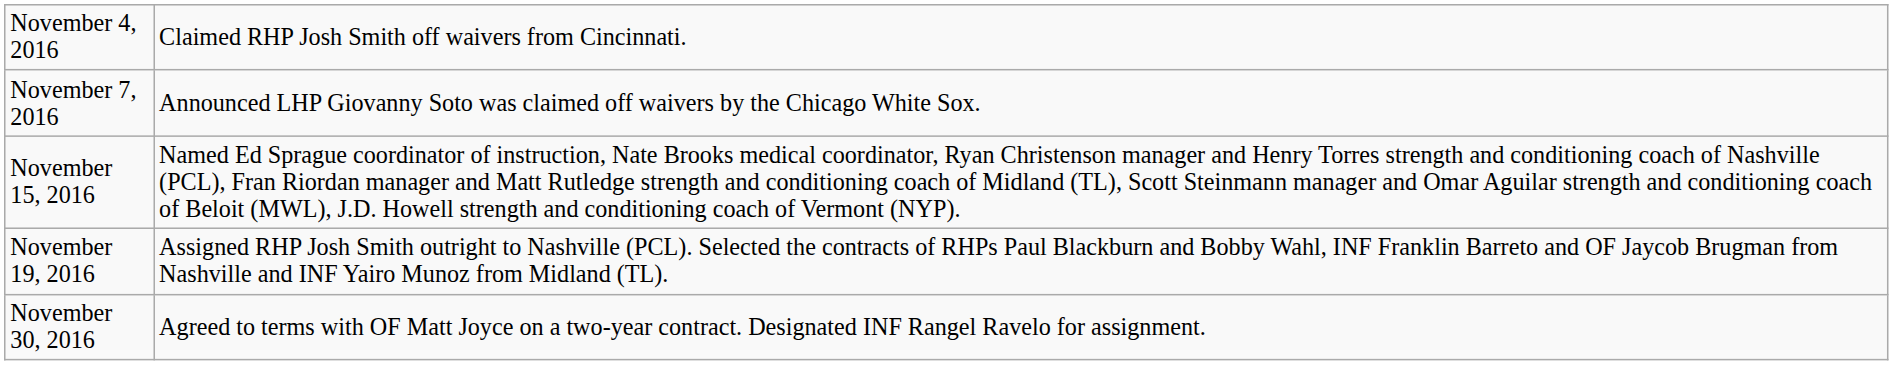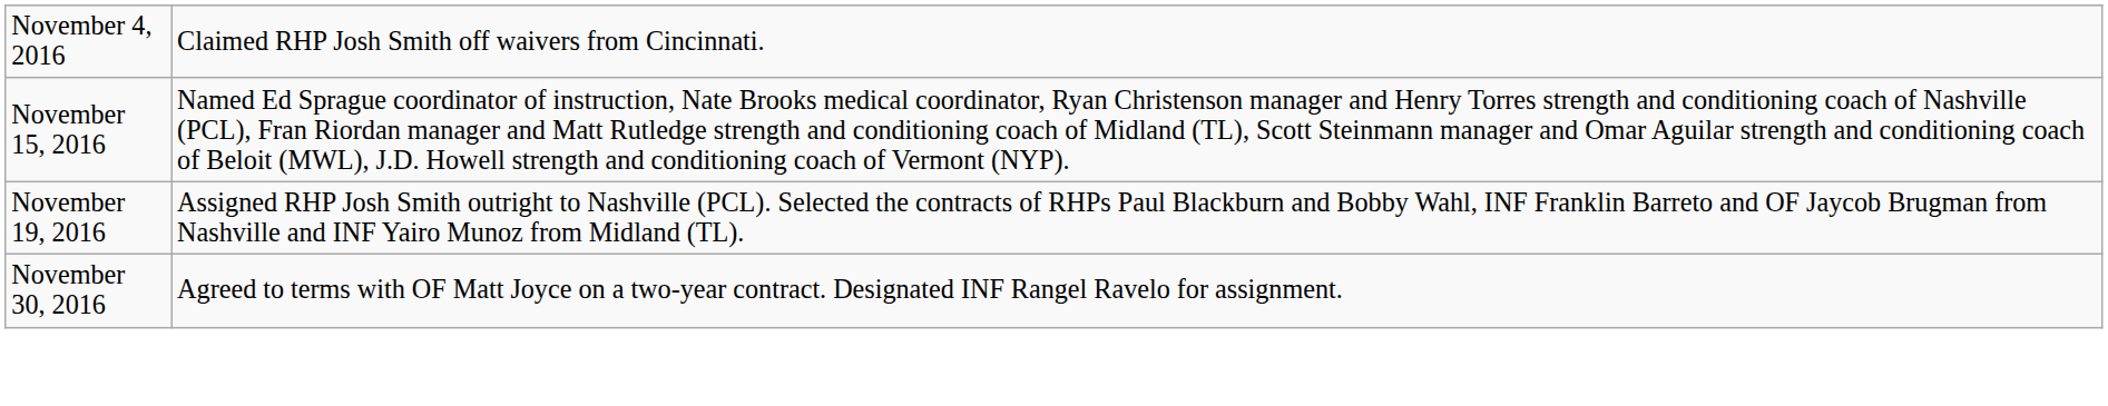 <table class="wikitable">
 <tr>
 <td>November 4, 2016</td>
 <td>Claimed RHP Josh Smith off waivers from Cincinnati.</td>
-</tr>
-<tr>
-<td>November 7, 2016</td>
-<td>Announced LHP Giovanny Soto was claimed off waivers by the Chicago White Sox.</td>
 </tr>
 <tr>
 <td>November 15, 2016</td>
 <td>Named Ed Sprague coordinator of instruction, Nate Brooks medical coordinator, Ryan Christenson manager and Henry Torres strength and conditioning coach of Nashville (PCL), Fran Riordan manager and Matt Rutledge strength and conditioning coach of Midland (TL), Scott Steinmann manager and Omar Aguilar strength and conditioning coach of Beloit (MWL), J.D. Howell strength and conditioning coach of Vermont (NYP).</td>
 </tr>
 <tr>
 <td>November 19, 2016</td>
 <td>Assigned RHP Josh Smith outright to Nashville (PCL). Selected the contracts of RHPs Paul Blackburn and Bobby Wahl, INF Franklin Barreto and OF Jaycob Brugman from Nashville and INF Yairo Munoz from Midland (TL).</td>
 </tr>
 <tr>
 <td>November 30, 2016</td>
 <td>Agreed to terms with OF Matt Joyce on a two-year contract. Designated INF Rangel Ravelo for assignment.</td>
 </tr>
 </table>
